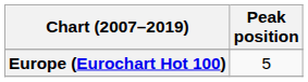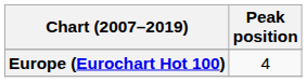 <table class="wikitable sortable plainrowheaders" style="text-align:center">
 <tr>
 <th scope="col">Chart (2007–2019)</th>
 <th scope="col">Peak<br>position</th>
 </tr>
 <tr>
 </tr>
 <tr>
 </tr>
 <tr>
 </tr>
 <tr>
 </tr>
 <tr>
 </tr>
 <tr>
 </tr>
 <tr>
 <th scope="row">Europe (<a href='#'>Eurochart Hot 100</a>)</th>
-<td>5</td>
+<td>4</td>
 </tr>
 <tr>
 </tr>
 <tr>
 </tr>
 <tr>
 </tr>
 <tr>
 </tr>
 <tr>
 </tr>
 <tr>
 </tr>
 <tr>
 </tr>
 <tr>
 </tr>
 <tr>
 </tr>
 <tr>
 </tr>
 <tr>
 </tr>
 <tr>
 </tr>
 <tr>
 </tr>
 <tr>
 </tr>
 </table>
